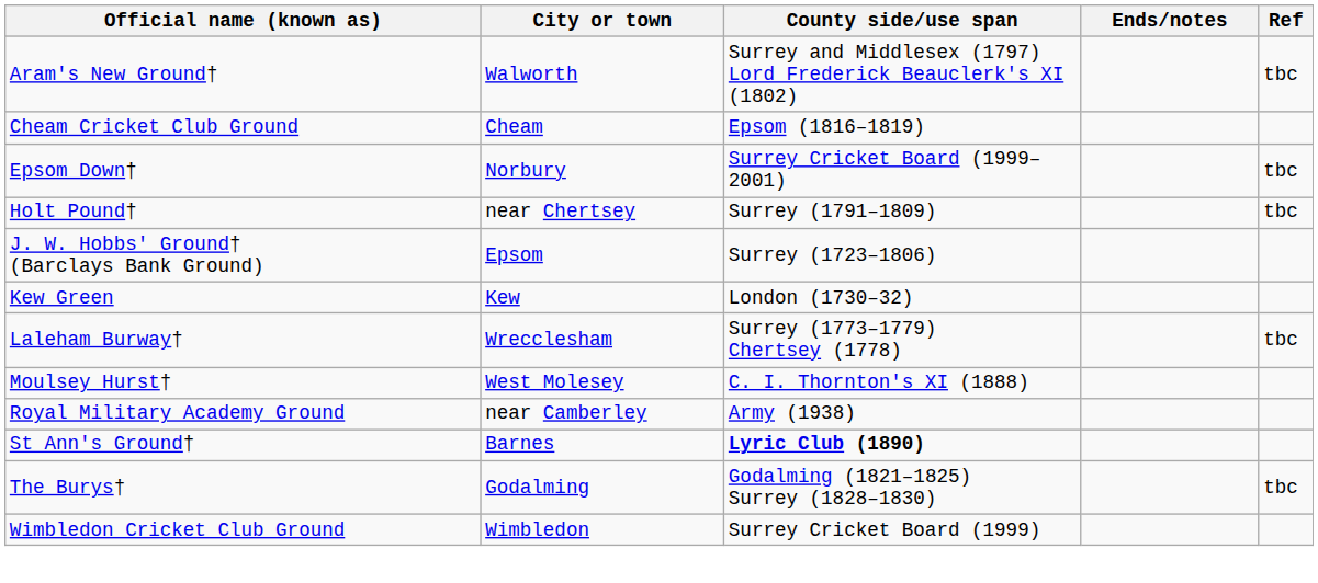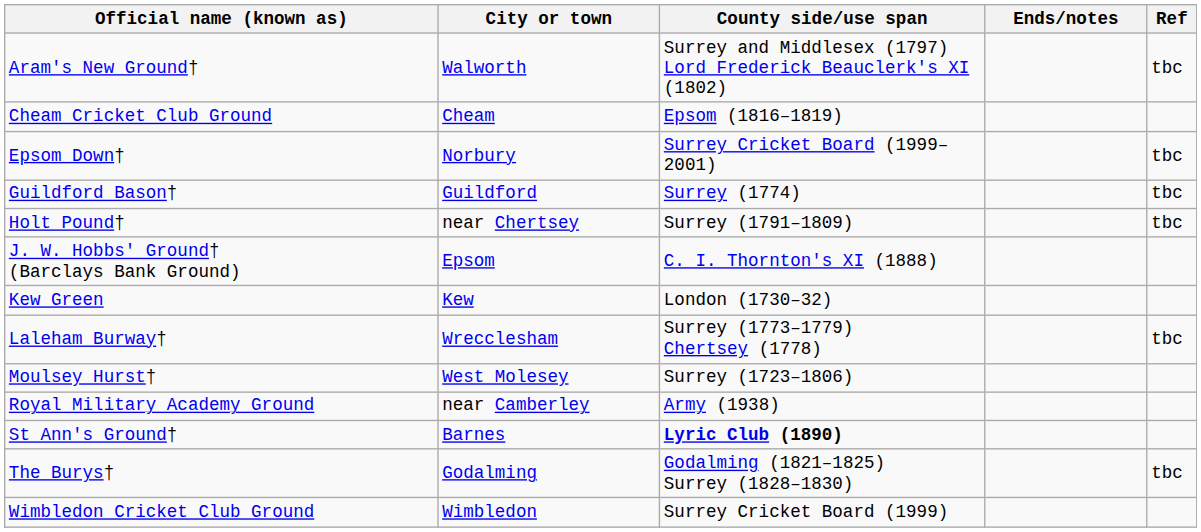 <table class="wikitable" style="width:100%;">
 <tr>
 <th style="width:20%;">Official name (known as)</th>
 <th style="width:10%;">City or town</th>
 <th style="width:15%;">County side/use span</th>
 <th width=5%>Ends/notes</th>
 <th width=1%>Ref</th>
 </tr>
 <tr>
 <td><a href='#'>Aram's New Ground</a>†</td>
 <td><a href='#'>Walworth</a></td>
 <td>Surrey and Middlesex (1797)<br><a href='#'>Lord Frederick Beauclerk's XI</a> (1802)</td>
 <td></td>
 <td>tbc</td>
 </tr>
 <tr>
 <td><a href='#'>Cheam Cricket Club Ground</a></td>
 <td><a href='#'>Cheam</a></td>
 <td><a href='#'>Epsom</a> (1816–1819)</td>
 <td></td>
 <td></td>
 </tr>
 <tr>
 <td><a href='#'>Epsom Down</a>†</td>
 <td><a href='#'>Norbury</a></td>
 <td><a href='#'>Surrey Cricket Board</a> (1999–2001)</td>
 <td></td>
 <td>tbc</td>
 </tr>
 <tr>
+<td><a href='#'>Guildford Bason</a>†</td>
+<td><a href='#'>Guildford</a></td>
+<td><a href='#'>Surrey</a> (1774)</td>
+<td></td>
+<td>tbc</td>
+</tr>
+<tr>
 <td><a href='#'>Holt Pound</a>†</td>
 <td>near <a href='#'>Chertsey</a></td>
 <td>Surrey (1791–1809)</td>
 <td></td>
 <td>tbc</td>
 </tr>
 <tr>
 <td><a href='#'>J. W. Hobbs' Ground</a>†<br>(Barclays Bank Ground)</td>
 <td><a href='#'>Epsom</a></td>
-<td>Surrey (1723–1806)</td>
+<td><a href='#'>C. I. Thornton's XI</a> (1888)</td>
 <td></td>
 <td></td>
 </tr>
 <tr>
 <td><a href='#'>Kew Green</a></td>
 <td><a href='#'>Kew</a></td>
 <td>London (1730–32)</td>
 <td></td>
 <td></td>
 </tr>
 <tr>
 <td><a href='#'>Laleham Burway</a>†</td>
 <td><a href='#'>Wrecclesham</a></td>
 <td>Surrey (1773–1779)<br><a href='#'>Chertsey</a> (1778)</td>
 <td></td>
 <td>tbc</td>
 </tr>
 <tr>
 <td><a href='#'>Moulsey Hurst</a>†</td>
 <td><a href='#'>West Molesey</a></td>
-<td><a href='#'>C. I. Thornton's XI</a> (1888)</td>
+<td>Surrey (1723–1806)</td>
 <td></td>
 <td></td>
 </tr>
 <tr>
 <td><a href='#'>Royal Military Academy Ground</a></td>
 <td>near <a href='#'>Camberley</a></td>
 <td><a href='#'>Army</a> (1938)</td>
 <td></td>
 <td></td>
 </tr>
 <tr>
 <td><a href='#'>St Ann's Ground</a>†</td>
 <td><a href='#'>Barnes</a></td>
 <td><strong><a href='#'>Lyric Club</a> (1890)</strong></td>
 <td></td>
 <td></td>
 </tr>
 <tr>
 <td><a href='#'>The Burys</a>†</td>
 <td><a href='#'>Godalming</a></td>
 <td><a href='#'>Godalming</a> (1821–1825)<br>Surrey (1828–1830)</td>
 <td></td>
 <td>tbc</td>
 </tr>
 <tr>
 <td><a href='#'>Wimbledon Cricket Club Ground</a></td>
 <td><a href='#'>Wimbledon</a></td>
 <td>Surrey Cricket Board (1999)</td>
 <td></td>
 <td></td>
 </tr>
 </table>
